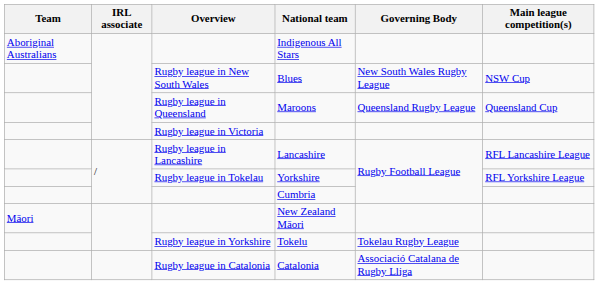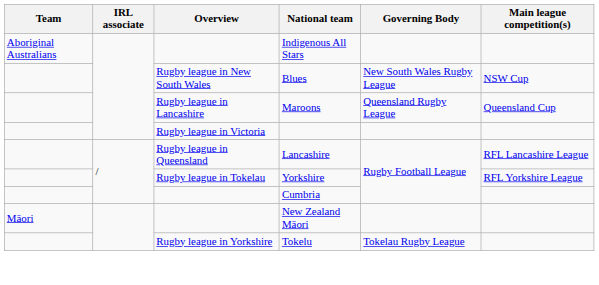 <table class="wikitable">
 <tr>
 <th>Team</th>
 <th>IRL associate</th>
 <th>Overview</th>
 <th>National team</th>
 <th>Governing Body</th>
 <th>Main league competition(s)</th>
 </tr>
 <tr>
 <td> <a href='#'>Aboriginal Australians</a></td>
 <td rowspan="4"></td>
 <td></td>
 <td><a href='#'>Indigenous All Stars</a></td>
 <td></td>
 <td></td>
 </tr>
 <tr>
 <td></td>
 <td><a href='#'>Rugby league in New South Wales</a></td>
 <td><a href='#'>Blues</a></td>
 <td><a href='#'>New South Wales Rugby League</a></td>
 <td><a href='#'>NSW Cup</a></td>
 </tr>
 <tr>
 <td></td>
-<td><a href='#'>Rugby league in Queensland</a></td>
+<td><a href='#'>Rugby league in Lancashire</a></td>
 <td><a href='#'>Maroons</a></td>
 <td><a href='#'>Queensland Rugby League</a></td>
 <td><a href='#'>Queensland Cup</a></td>
 </tr>
 <tr>
 <td></td>
 <td><a href='#'>Rugby league in Victoria</a></td>
 <td></td>
 <td></td>
 <td></td>
 </tr>
 <tr>
 <td></td>
 <td rowspan="3"> /<br></td>
-<td><a href='#'>Rugby league in Lancashire</a></td>
+<td><a href='#'>Rugby league in Queensland</a></td>
 <td><a href='#'>Lancashire</a></td>
 <td rowspan="3"><a href='#'>Rugby Football League</a></td>
 <td><a href='#'>RFL Lancashire League</a></td>
 </tr>
 <tr>
 <td></td>
 <td><a href='#'>Rugby league in Tokelau</a></td>
 <td><a href='#'>Yorkshire</a></td>
 <td><a href='#'>RFL Yorkshire League</a></td>
 </tr>
 <tr>
 <td></td>
 <td></td>
 <td><a href='#'>Cumbria</a></td>
 <td></td>
 </tr>
 <tr>
 <td> <a href='#'>Māori</a></td>
 <td rowspan="2"></td>
 <td></td>
 <td><a href='#'>New Zealand Māori</a></td>
 <td></td>
 <td></td>
 </tr>
 <tr>
 <td></td>
 <td><a href='#'>Rugby league in Yorkshire</a></td>
 <td><a href='#'>Tokelu</a></td>
 <td><a href='#'>Tokelau Rugby League</a></td>
 <td></td>
 </tr>
-<tr>
-<td></td>
-<td></td>
-<td><a href='#'>Rugby league in Catalonia</a></td>
-<td><a href='#'>Catalonia</a></td>
-<td><a href='#'>Associació Catalana de Rugby Lliga</a></td>
-<td></td>
-</tr>
 </table>
